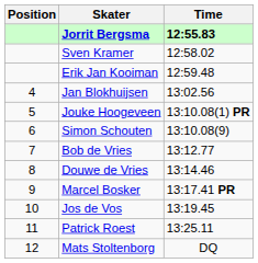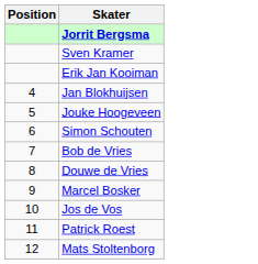 <table class="wikitable">
 <tr>
 <th>Position</th>
 <th>Skater</th>
-<th>Time</th>
 </tr>
 <tr bgcolor=ccffcc>
 <td align="center"></td>
 <td><strong><a href='#'>Jorrit Bergsma</a></strong></td>
-<td><strong>12:55.83</strong></td>
 </tr>
 <tr>
 <td align="center"></td>
 <td><a href='#'>Sven Kramer</a></td>
-<td>12:58.02</td>
 </tr>
 <tr>
 <td align="center"></td>
 <td><a href='#'>Erik Jan Kooiman</a></td>
-<td>12:59.48</td>
 </tr>
 <tr>
 <td align="center">4</td>
 <td><a href='#'>Jan Blokhuijsen</a></td>
-<td>13:02.56</td>
 </tr>
 <tr>
 <td align="center">5</td>
 <td><a href='#'>Jouke Hoogeveen</a></td>
-<td>13:10.08(1) <strong>PR</strong></td>
 </tr>
 <tr>
 <td align="center">6</td>
 <td><a href='#'>Simon Schouten</a></td>
-<td>13:10.08(9)</td>
 </tr>
 <tr>
 <td align="center">7</td>
 <td><a href='#'>Bob de Vries</a></td>
-<td>13:12.77</td>
 </tr>
 <tr>
 <td align="center">8</td>
 <td><a href='#'>Douwe de Vries</a></td>
-<td>13:14.46</td>
 </tr>
 <tr>
 <td align="center">9</td>
 <td><a href='#'>Marcel Bosker</a></td>
-<td>13:17.41 <strong>PR</strong></td>
 </tr>
 <tr>
 <td align="center">10</td>
 <td><a href='#'>Jos de Vos</a></td>
-<td>13:19.45</td>
 </tr>
 <tr>
 <td align="center">11</td>
 <td><a href='#'>Patrick Roest</a></td>
-<td>13:25.11</td>
 </tr>
 <tr>
 <td align="center">12</td>
 <td><a href='#'>Mats Stoltenborg</a></td>
-<td style="text-align:center">DQ</td>
 </tr>
 </table>
